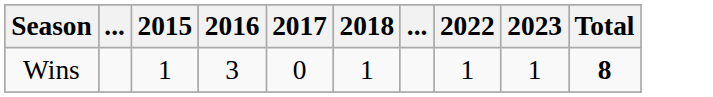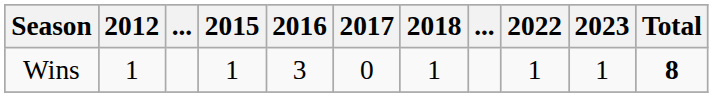 <table class=wikitable>
 <tr>
 <th>Season</th>
+<th>2012</th>
 <th>...</th>
 <th>2015</th>
 <th>2016</th>
 <th>2017</th>
 <th>2018</th>
 <th>...</th>
 <th>2022</th>
 <th>2023</th>
 <th><strong>Total</strong></th>
 </tr>
 <tr align=center>
 <td>Wins</td>
+<td>1</td>
 <td></td>
 <td>1</td>
 <td>3</td>
 <td>0</td>
 <td>1</td>
 <td></td>
 <td>1</td>
 <td>1</td>
 <td><strong>8</strong></td>
 </tr>
 </table>
